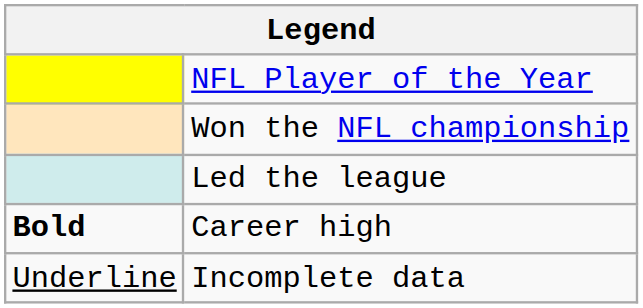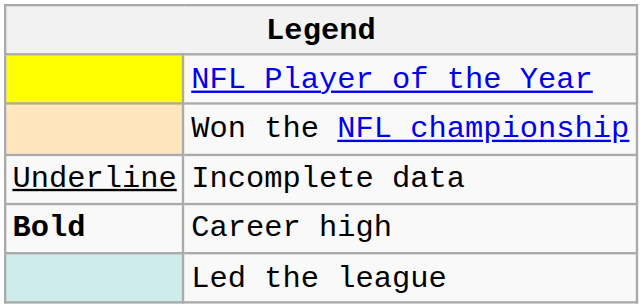 <table class="wikitable">
 <tr>
 <th colspan="2">Legend</th>
 </tr>
 <tr>
 <td style="background:#ffff00; width:3em;"></td>
 <td><a href='#'>NFL Player of the Year</a></td>
 </tr>
 <tr>
 <td Style="background:#ffe6bd; width:3em;"></td>
 <td>Won the <a href='#'>NFL championship</a></td>
 </tr>
 <tr>
-<td style="background:#cfecec; width:3em;"></td>
-<td>Led the league</td>
+<td style="width:3em;"><u>Underline</u></td>
+<td>Incomplete data</td>
 </tr>
 <tr>
 <td style="width:3em;"><strong>Bold</strong></td>
 <td>Career high</td>
 </tr>
 <tr>
-<td style="width:3em;"><u>Underline</u></td>
-<td>Incomplete data</td>
+<td style="background:#cfecec; width:3em;"></td>
+<td>Led the league</td>
 </tr>
 </table>
